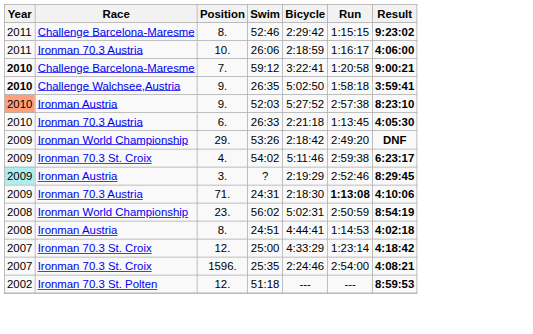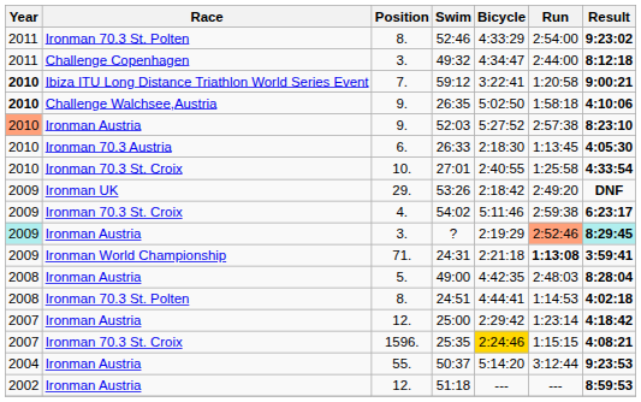 <table class="wikitable sortable" style="border-collapse: collapse; font-size: 95%;">
 <tr>
 <th>Year</th>
 <th>Race</th>
 <th>Position</th>
 <th>Swim</th>
 <th>Bicycle</th>
 <th>Run</th>
 <th>Result</th>
 </tr>
 <tr>
 <td>2011</td>
-<td><a href='#'>Challenge Barcelona-Maresme</a></td>
+<td><a href='#'>Ironman 70.3 St. Polten</a></td>
 <td align="center">8.</td>
 <td align="center">52:46</td>
-<td align="center">2:29:42</td>
-<td align="center">1:15:15</td>
+<td align="center">4:33:29</td>
+<td align="center">2:54:00</td>
 <td align="center"><strong>9:23:02</strong></td>
 </tr>
 <tr>
 <td>2011</td>
-<td><a href='#'>Ironman 70.3 Austria</a></td>
-<td align="center">10.</td>
-<td align="center">26:06</td>
-<td align="center">2:18:59</td>
-<td align="center">1:16:17</td>
-<td align="center"><strong>4:06:00</strong></td>
+<td><a href='#'>Challenge Copenhagen</a></td>
+<td align="center">3.</td>
+<td align="center">49:32</td>
+<td align="center">4:34:47</td>
+<td align="center">2:44:00</td>
+<td align="center"><strong>8:12:18</strong></td>
 </tr>
 <tr>
 <td><strong>2010</strong></td>
-<td><a href='#'>Challenge Barcelona-Maresme</a></td>
+<td><a href='#'>Ibiza ITU Long Distance Triathlon World Series Event</a></td>
 <td align="center">7.</td>
 <td align="center">59:12</td>
 <td align="center">3:22:41</td>
 <td align="center">1:20:58</td>
 <td align="center"><strong>9:00:21</strong></td>
 </tr>
 <tr>
 <td><strong>2010</strong></td>
 <td><a href='#'>Challenge Walchsee,Austria</a></td>
 <td align="center">9.</td>
 <td align="center">26:35</td>
 <td align="center">5:02:50</td>
 <td align="center">1:58:18</td>
-<td align="center"><strong>3:59:41</strong></td>
+<td align="center"><strong>4:10:06</strong></td>
 </tr>
 <tr>
 <td style="background: lightsalmon;">2010</td>
 <td><a href='#'>Ironman Austria</a></td>
 <td align="center">9.</td>
 <td align="center">52:03</td>
 <td align="center">5:27:52</td>
 <td align="center">2:57:38</td>
 <td align="center"><strong>8:23:10</strong></td>
 </tr>
 <tr>
 <td>2010</td>
 <td><a href='#'>Ironman 70.3 Austria</a></td>
 <td align="center">6.</td>
 <td align="center">26:33</td>
-<td align="center">2:21:18</td>
+<td align="center">2:18:30</td>
 <td align="center">1:13:45</td>
 <td align="center"><strong>4:05:30</strong></td>
 </tr>
 <tr>
+<td>2010</td>
+<td><a href='#'>Ironman 70.3 St. Croix</a></td>
+<td align="center">10.</td>
+<td align="center">27:01</td>
+<td align="center">2:40:55</td>
+<td align="center">1:25:58</td>
+<td align="center"><strong>4:33:54</strong></td>
+</tr>
+<tr>
 <td>2009</td>
-<td><a href='#'>Ironman World Championship</a></td>
+<td><a href='#'>Ironman UK</a></td>
 <td align="center">29.</td>
 <td align="center">53:26</td>
 <td align="center">2:18:42</td>
 <td align="center">2:49:20</td>
 <td align="center"><strong>DNF</strong></td>
 </tr>
 <tr>
 <td>2009</td>
 <td><a href='#'>Ironman 70.3 St. Croix</a></td>
 <td align="center">4.</td>
 <td align="center">54:02</td>
 <td align="center">5:11:46</td>
 <td align="center">2:59:38</td>
 <td align="center"><strong>6:23:17</strong></td>
 </tr>
 <tr>
 <td style="background: paleturquoise;">2009</td>
 <td><a href='#'>Ironman Austria</a></td>
 <td align="center">3.</td>
 <td align="center">?</td>
 <td align="center">2:19:29</td>
-<td align="center">2:52:46</td>
-<td align="center"><strong>8:29:45</strong></td>
+<td align="center" style="background: lightsalmon;">2:52:46</td>
+<td align="center" style="background: paleturquoise;"><strong>8:29:45</strong></td>
 </tr>
 <tr>
 <td>2009</td>
-<td><a href='#'>Ironman 70.3 Austria</a></td>
+<td><a href='#'>Ironman World Championship</a></td>
 <td align="center">71.</td>
 <td align="center">24:31</td>
-<td align="center">2:18:30</td>
+<td align="center">2:21:18</td>
 <td align="center"><strong>1:13:08</strong></td>
-<td align="center"><strong>4:10:06</strong></td>
-</tr>
-<tr>
-<td>2008</td>
-<td><a href='#'>Ironman World Championship</a></td>
-<td align="center">23.</td>
-<td align="center">56:02</td>
-<td align="center">5:02:31</td>
-<td align="center">2:50:59</td>
-<td align="center"><strong>8:54:19</strong></td>
+<td align="center"><strong>3:59:41</strong></td>
 </tr>
 <tr>
 <td>2008</td>
 <td><a href='#'>Ironman Austria</a></td>
+<td align="center">5.</td>
+<td align="center">49:00</td>
+<td align="center">4:42:35</td>
+<td align="center">2:48:03</td>
+<td align="center"><strong>8:28:04</strong></td>
+</tr>
+<tr>
+<td>2008</td>
+<td><a href='#'>Ironman 70.3 St. Polten</a></td>
 <td align="center">8.</td>
 <td align="center">24:51</td>
 <td align="center">4:44:41</td>
 <td align="center">1:14:53</td>
 <td align="center"><strong>4:02:18</strong></td>
 </tr>
 <tr>
 <td>2007</td>
-<td><a href='#'>Ironman 70.3 St. Croix</a></td>
+<td><a href='#'>Ironman Austria</a></td>
 <td align="center">12.</td>
 <td align="center">25:00</td>
-<td align="center">4:33:29</td>
+<td align="center">2:29:42</td>
 <td align="center">1:23:14</td>
 <td align="center"><strong>4:18:42</strong></td>
 </tr>
 <tr>
 <td>2007</td>
 <td><a href='#'>Ironman 70.3 St. Croix</a></td>
 <td align="center">1596.</td>
 <td align="center">25:35</td>
-<td align="center">2:24:46</td>
-<td align="center">2:54:00</td>
+<td align="center" style="background: gold;">2:24:46</td>
+<td align="center">1:15:15</td>
 <td align="center"><strong>4:08:21</strong></td>
 </tr>
 <tr>
+<td>2004</td>
+<td><a href='#'>Ironman Austria</a></td>
+<td align="center">55.</td>
+<td align="center">50:37</td>
+<td align="center">5:14:20</td>
+<td align="center">3:12:44</td>
+<td align="center"><strong>9:23:53</strong></td>
+</tr>
+<tr>
 <td>2002</td>
-<td><a href='#'>Ironman 70.3 St. Polten</a></td>
+<td><a href='#'>Ironman Austria</a></td>
 <td align="center">12.</td>
 <td align="center">51:18</td>
 <td align="center">---</td>
 <td align="center">---</td>
 <td align="center"><strong>8:59:53</strong></td>
 </tr>
 <tr>
 </tr>
 </table>
